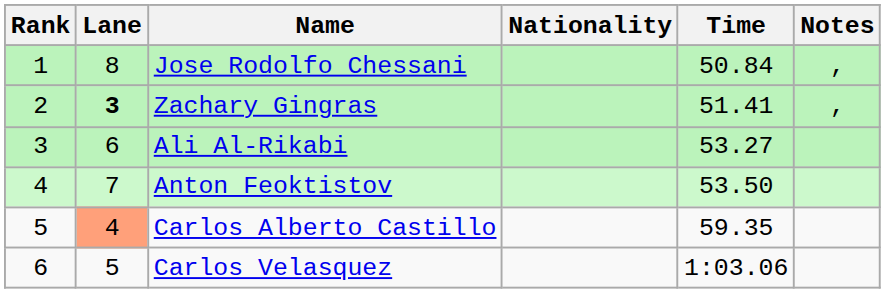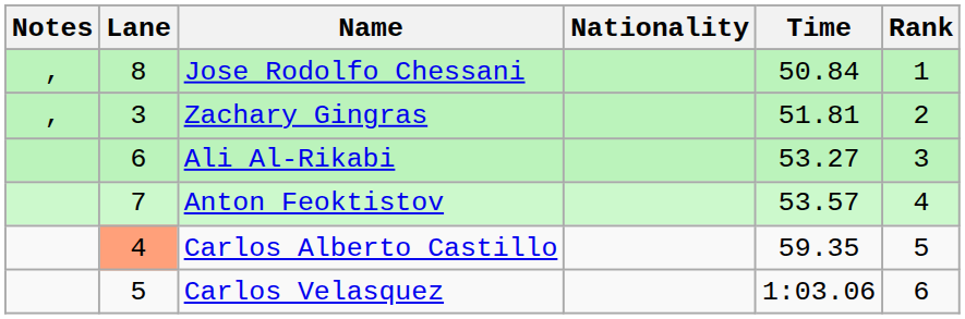 <table class="wikitable sortable" style="text-align:center">
 <tr>
-<th>Rank</th>
+<th>Notes</th>
 <th>Lane</th>
 <th>Name</th>
 <th>Nationality</th>
 <th>Time</th>
-<th>Notes</th>
+<th>Rank</th>
 </tr>
 <tr bgcolor=bbf3bb>
-<td>1</td>
+<td>, </td>
 <td>8</td>
 <td align="left"><a href='#'>Jose Rodolfo Chessani</a></td>
 <td align="left"></td>
 <td>50.84</td>
-<td>, </td>
+<td>1</td>
 </tr>
 <tr bgcolor=bbf3bb>
-<td>2</td>
-<td><strong>3</strong></td>
+<td>, </td>
+<td>3</td>
 <td align="left"><a href='#'>Zachary Gingras</a></td>
 <td align="left"></td>
-<td>51.41</td>
-<td>, </td>
+<td>51.81</td>
+<td>2</td>
 </tr>
 <tr bgcolor=bbf3bb>
-<td>3</td>
+<td></td>
 <td>6</td>
 <td align="left"><a href='#'>Ali Al-Rikabi</a></td>
 <td align="left"></td>
 <td>53.27</td>
-<td></td>
+<td>3</td>
 </tr>
 <tr bgcolor=ccf9cc>
-<td>4</td>
+<td></td>
 <td>7</td>
 <td align="left"><a href='#'>Anton Feoktistov</a></td>
 <td align="left"></td>
-<td>53.50</td>
-<td></td>
+<td>53.57</td>
+<td>4</td>
 </tr>
 <tr>
-<td>5</td>
+<td></td>
 <td style="background: lightsalmon;">4</td>
 <td align="left"><a href='#'>Carlos Alberto Castillo</a></td>
 <td align="left"></td>
 <td>59.35</td>
-<td></td>
+<td>5</td>
 </tr>
 <tr>
-<td>6</td>
+<td></td>
 <td>5</td>
 <td align="left"><a href='#'>Carlos Velasquez</a></td>
 <td align="left"></td>
 <td>1:03.06</td>
-<td></td>
+<td>6</td>
 </tr>
 </table>
